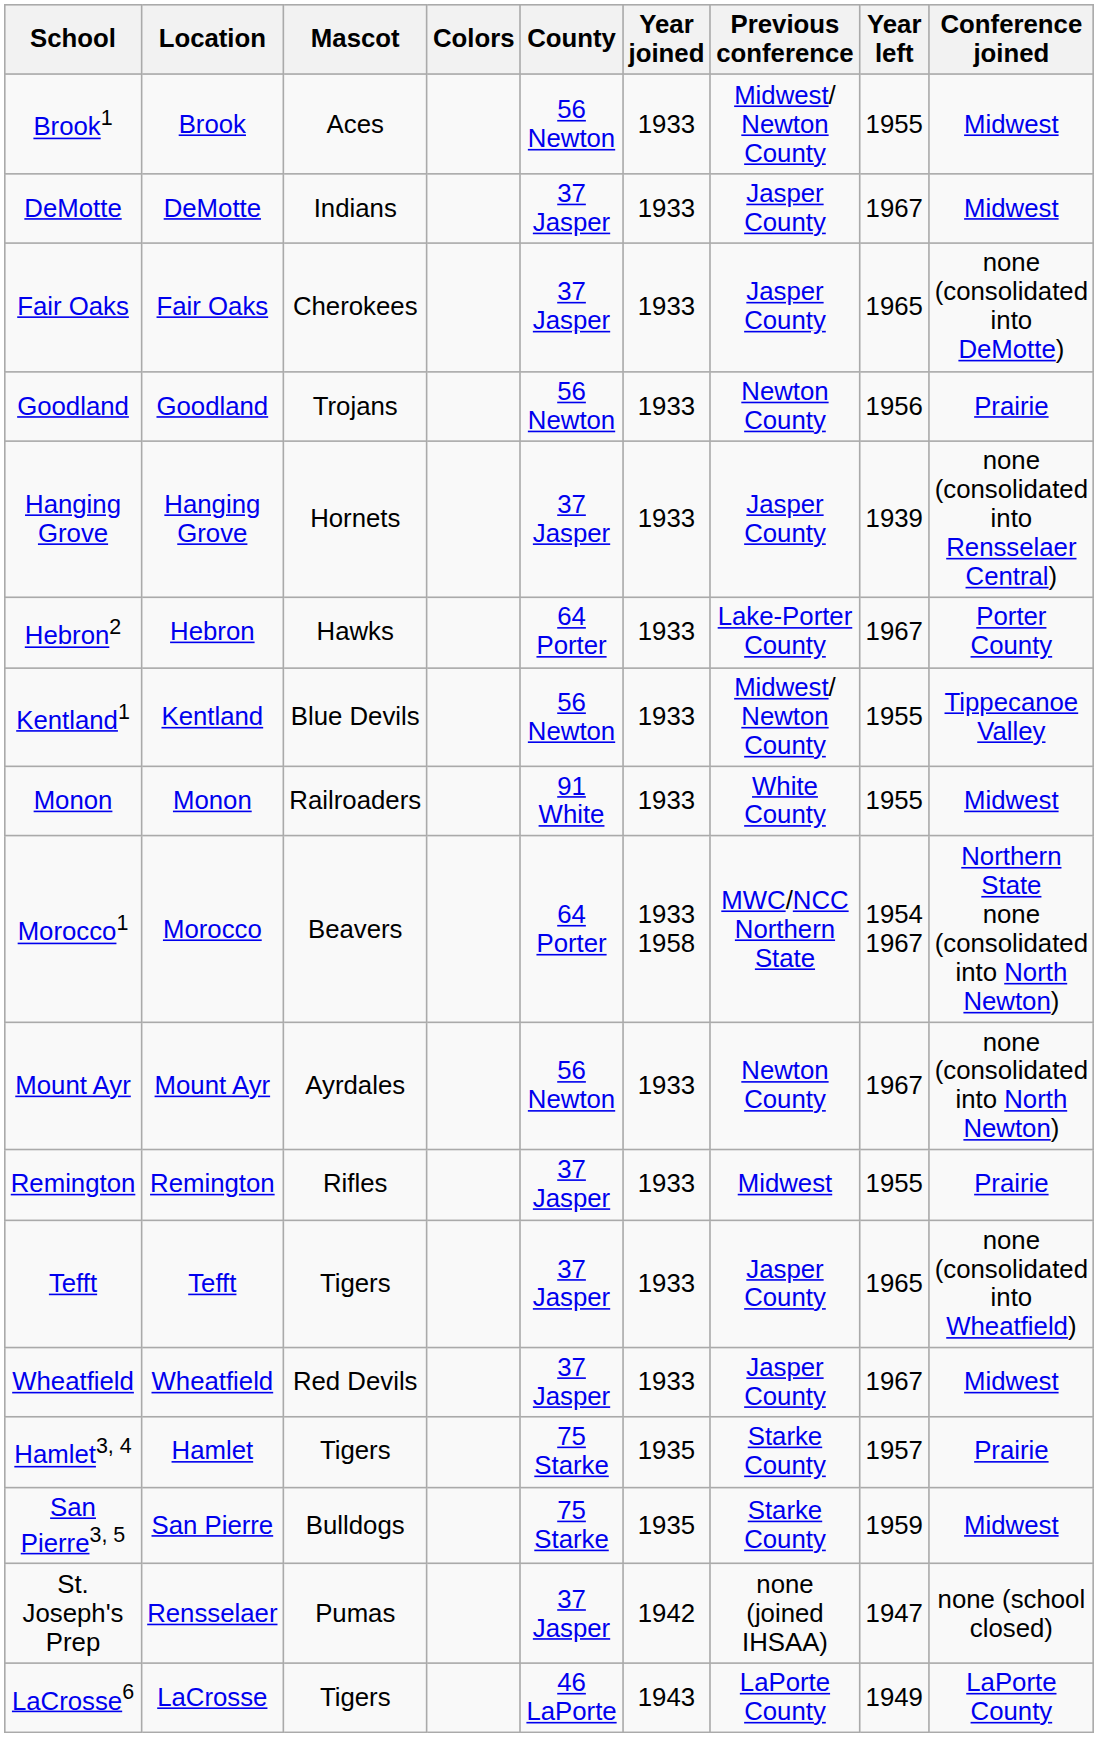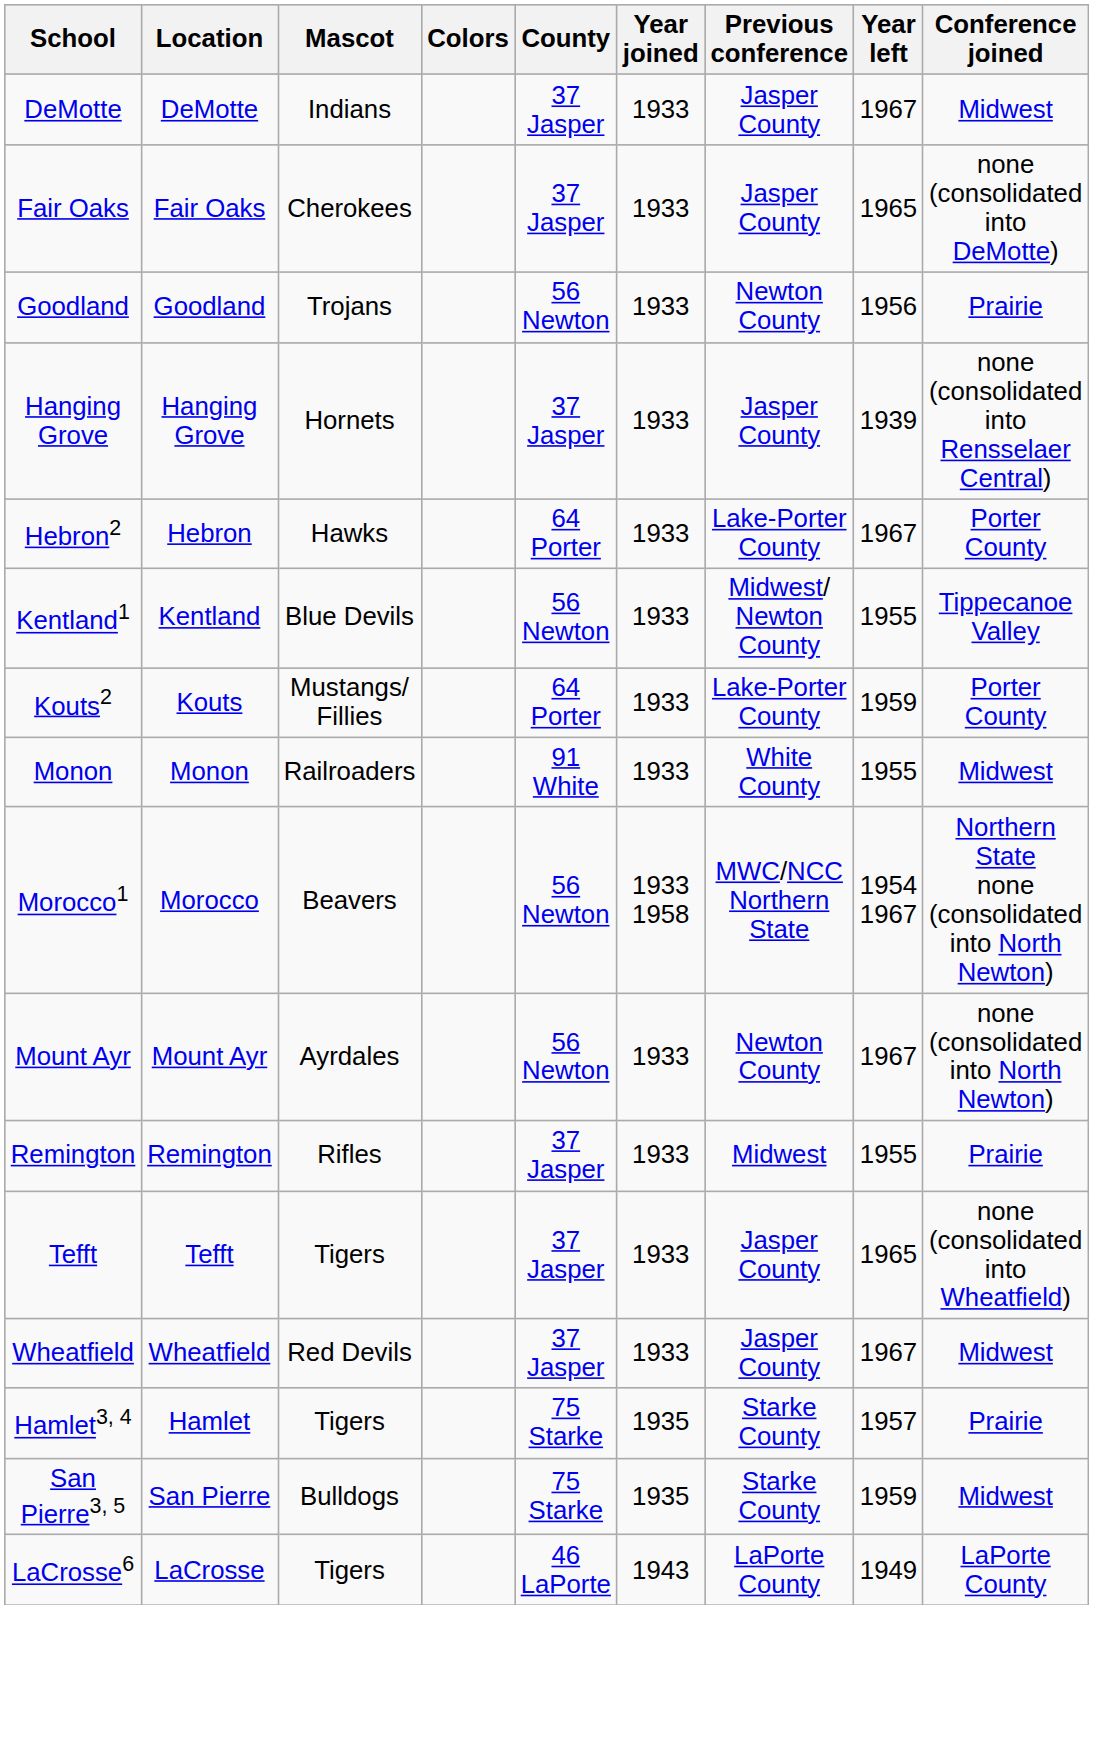 <table class="wikitable" style="text-align:center;">
 <tr>
 <th>School</th>
 <th>Location</th>
 <th>Mascot</th>
 <th>Colors</th>
 <th>County</th>
 <th>Year joined</th>
 <th>Previous conference</th>
 <th>Year left</th>
 <th>Conference joined</th>
-</tr>
-<tr>
-<td><a href='#'>Brook</a><sup>1</sup></td>
-<td><a href='#'>Brook</a></td>
-<td>Aces</td>
-<td>  </td>
-<td><a href='#'>56<br>Newton</a></td>
-<td>1933</td>
-<td><a href='#'>Midwest</a>/<br><a href='#'>Newton County</a></td>
-<td>1955</td>
-<td><a href='#'>Midwest</a></td>
 </tr>
 <tr>
 <td><a href='#'>DeMotte</a></td>
 <td><a href='#'>DeMotte</a></td>
 <td>Indians</td>
 <td> </td>
 <td><a href='#'>37<br>Jasper</a></td>
 <td>1933</td>
 <td><a href='#'>Jasper County</a></td>
 <td>1967</td>
 <td><a href='#'>Midwest</a></td>
 </tr>
 <tr>
 <td><a href='#'>Fair Oaks</a></td>
 <td><a href='#'>Fair Oaks</a></td>
 <td>Cherokees</td>
 <td> </td>
 <td><a href='#'>37<br>Jasper</a></td>
 <td>1933</td>
 <td><a href='#'>Jasper County</a></td>
 <td>1965</td>
 <td>none (consolidated<br>into <a href='#'>DeMotte</a>)</td>
 </tr>
 <tr>
 <td><a href='#'>Goodland</a></td>
 <td><a href='#'>Goodland</a></td>
 <td>Trojans</td>
 <td> </td>
 <td><a href='#'>56<br>Newton</a></td>
 <td>1933</td>
 <td><a href='#'>Newton County</a></td>
 <td>1956</td>
 <td><a href='#'>Prairie</a></td>
 </tr>
 <tr>
 <td><a href='#'>Hanging Grove</a></td>
 <td><a href='#'>Hanging Grove</a></td>
 <td>Hornets</td>
 <td> </td>
 <td><a href='#'>37<br>Jasper</a></td>
 <td>1933</td>
 <td><a href='#'>Jasper County</a></td>
 <td>1939</td>
 <td>none (consolidated into<br><a href='#'>Rensselaer Central</a>)</td>
 </tr>
 <tr>
 <td><a href='#'>Hebron</a><sup>2</sup></td>
 <td><a href='#'>Hebron</a></td>
 <td>Hawks</td>
 <td> </td>
 <td><a href='#'>64 <br> Porter</a></td>
 <td>1933</td>
 <td><a href='#'>Lake-Porter County</a></td>
 <td>1967</td>
 <td><a href='#'>Porter County</a></td>
 </tr>
 <tr>
 <td><a href='#'>Kentland</a><sup>1</sup></td>
 <td><a href='#'>Kentland</a></td>
 <td>Blue Devils</td>
 <td>  </td>
 <td><a href='#'>56<br>Newton</a></td>
 <td>1933</td>
 <td><a href='#'>Midwest</a>/<br><a href='#'>Newton County</a></td>
 <td>1955</td>
 <td><a href='#'>Tippecanoe Valley</a></td>
 </tr>
 <tr>
+<td><a href='#'>Kouts</a><sup>2</sup></td>
+<td><a href='#'>Kouts</a></td>
+<td>Mustangs/ <br> Fillies</td>
+<td> </td>
+<td><a href='#'>64 <br> Porter</a></td>
+<td>1933</td>
+<td><a href='#'>Lake-Porter County</a></td>
+<td>1959</td>
+<td><a href='#'>Porter County</a></td>
+</tr>
+<tr>
 <td><a href='#'>Monon</a></td>
 <td><a href='#'>Monon</a></td>
 <td>Railroaders</td>
 <td> </td>
 <td><a href='#'>91<br>White</a></td>
 <td>1933</td>
 <td><a href='#'>White County</a></td>
 <td>1955</td>
 <td><a href='#'>Midwest</a></td>
 </tr>
 <tr>
 <td><a href='#'>Morocco</a><sup>1</sup></td>
 <td><a href='#'>Morocco</a></td>
 <td>Beavers</td>
 <td> </td>
-<td><a href='#'>64 <br> Porter</a></td>
+<td><a href='#'>56<br>Newton</a></td>
 <td>1933<br>1958</td>
 <td><a href='#'>MWC</a>/<a href='#'>NCC</a><br><a href='#'>Northern State</a></td>
 <td>1954<br>1967</td>
 <td><a href='#'>Northern State</a><br>none (consolidated<br>into <a href='#'>North Newton</a>)</td>
 </tr>
 <tr>
 <td><a href='#'>Mount Ayr</a></td>
 <td><a href='#'>Mount Ayr</a></td>
 <td>Ayrdales</td>
 <td> </td>
 <td><a href='#'>56<br>Newton</a></td>
 <td>1933</td>
 <td><a href='#'>Newton County</a></td>
 <td>1967</td>
 <td>none (consolidated<br>into <a href='#'>North Newton</a>)</td>
 </tr>
 <tr>
 <td><a href='#'>Remington</a></td>
 <td><a href='#'>Remington</a></td>
 <td>Rifles</td>
 <td> </td>
 <td><a href='#'>37<br>Jasper</a></td>
 <td>1933</td>
 <td><a href='#'>Midwest</a></td>
 <td>1955</td>
 <td><a href='#'>Prairie</a></td>
 </tr>
 <tr>
 <td><a href='#'>Tefft</a></td>
 <td><a href='#'>Tefft</a></td>
 <td>Tigers</td>
 <td> </td>
 <td><a href='#'>37<br>Jasper</a></td>
 <td>1933</td>
 <td><a href='#'>Jasper County</a></td>
 <td>1965</td>
 <td>none (consolidated<br>into <a href='#'>Wheatfield</a>)</td>
 </tr>
 <tr>
 <td><a href='#'>Wheatfield</a></td>
 <td><a href='#'>Wheatfield</a></td>
 <td>Red Devils</td>
 <td> </td>
 <td><a href='#'>37<br>Jasper</a></td>
 <td>1933</td>
 <td><a href='#'>Jasper County</a></td>
 <td>1967</td>
 <td><a href='#'>Midwest</a></td>
 </tr>
 <tr>
 <td><a href='#'>Hamlet</a><sup>3, 4</sup></td>
 <td><a href='#'>Hamlet</a></td>
 <td>Tigers</td>
 <td>  </td>
 <td><a href='#'>75 <br> Starke</a></td>
 <td>1935</td>
 <td><a href='#'>Starke County</a></td>
 <td>1957</td>
 <td><a href='#'>Prairie</a></td>
 </tr>
 <tr>
 <td><a href='#'>San Pierre</a><sup>3, 5</sup></td>
 <td><a href='#'>San Pierre</a></td>
 <td>Bulldogs</td>
 <td> </td>
 <td><a href='#'>75 <br> Starke</a></td>
 <td>1935</td>
 <td><a href='#'>Starke County</a></td>
 <td>1959</td>
 <td><a href='#'>Midwest</a></td>
 </tr>
 <tr>
-<td>St. Joseph's Prep</td>
-<td><a href='#'>Rensselaer</a></td>
-<td>Pumas</td>
-<td> </td>
-<td><a href='#'>37<br>Jasper</a></td>
-<td>1942</td>
-<td>none (joined IHSAA)</td>
-<td>1947</td>
-<td>none (school closed)</td>
-</tr>
-<tr>
 <td><a href='#'>LaCrosse</a><sup>6</sup></td>
 <td><a href='#'>LaCrosse</a></td>
 <td>Tigers</td>
 <td> </td>
 <td><a href='#'>46 <br> LaPorte</a></td>
 <td>1943</td>
 <td><a href='#'>LaPorte County</a></td>
 <td>1949</td>
 <td><a href='#'>LaPorte County</a></td>
 </tr>
 </table>
